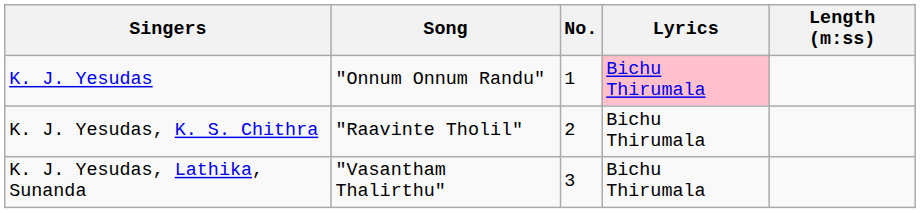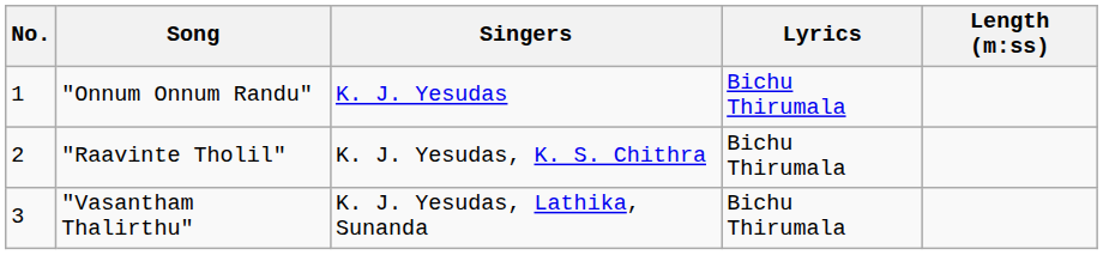 <table class="wikitable" style="font-size:95%;">
 <tr>
+<th>No.</th>
+<th>Song</th>
 <th>Singers</th>
-<th>Song</th>
-<th>No.</th>
 <th>Lyrics</th>
 <th>Length (m:ss)</th>
 </tr>
 <tr>
+<td>1</td>
+<td>"Onnum Onnum Randu"</td>
 <td><a href='#'>K. J. Yesudas</a></td>
-<td>"Onnum Onnum Randu"</td>
-<td>1</td>
-<td style="background: pink;"><a href='#'>Bichu Thirumala</a></td>
+<td><a href='#'>Bichu Thirumala</a></td>
 <td></td>
 </tr>
 <tr>
+<td>2</td>
+<td>"Raavinte Tholil"</td>
 <td>K. J. Yesudas, <a href='#'>K. S. Chithra</a></td>
-<td>"Raavinte Tholil"</td>
-<td>2</td>
 <td>Bichu Thirumala</td>
 <td></td>
 </tr>
 <tr>
+<td>3</td>
+<td>"Vasantham Thalirthu"</td>
 <td>K. J. Yesudas, <a href='#'>Lathika</a>, Sunanda</td>
-<td>"Vasantham Thalirthu"</td>
-<td>3</td>
 <td>Bichu Thirumala</td>
 <td></td>
 </tr>
 </table>
